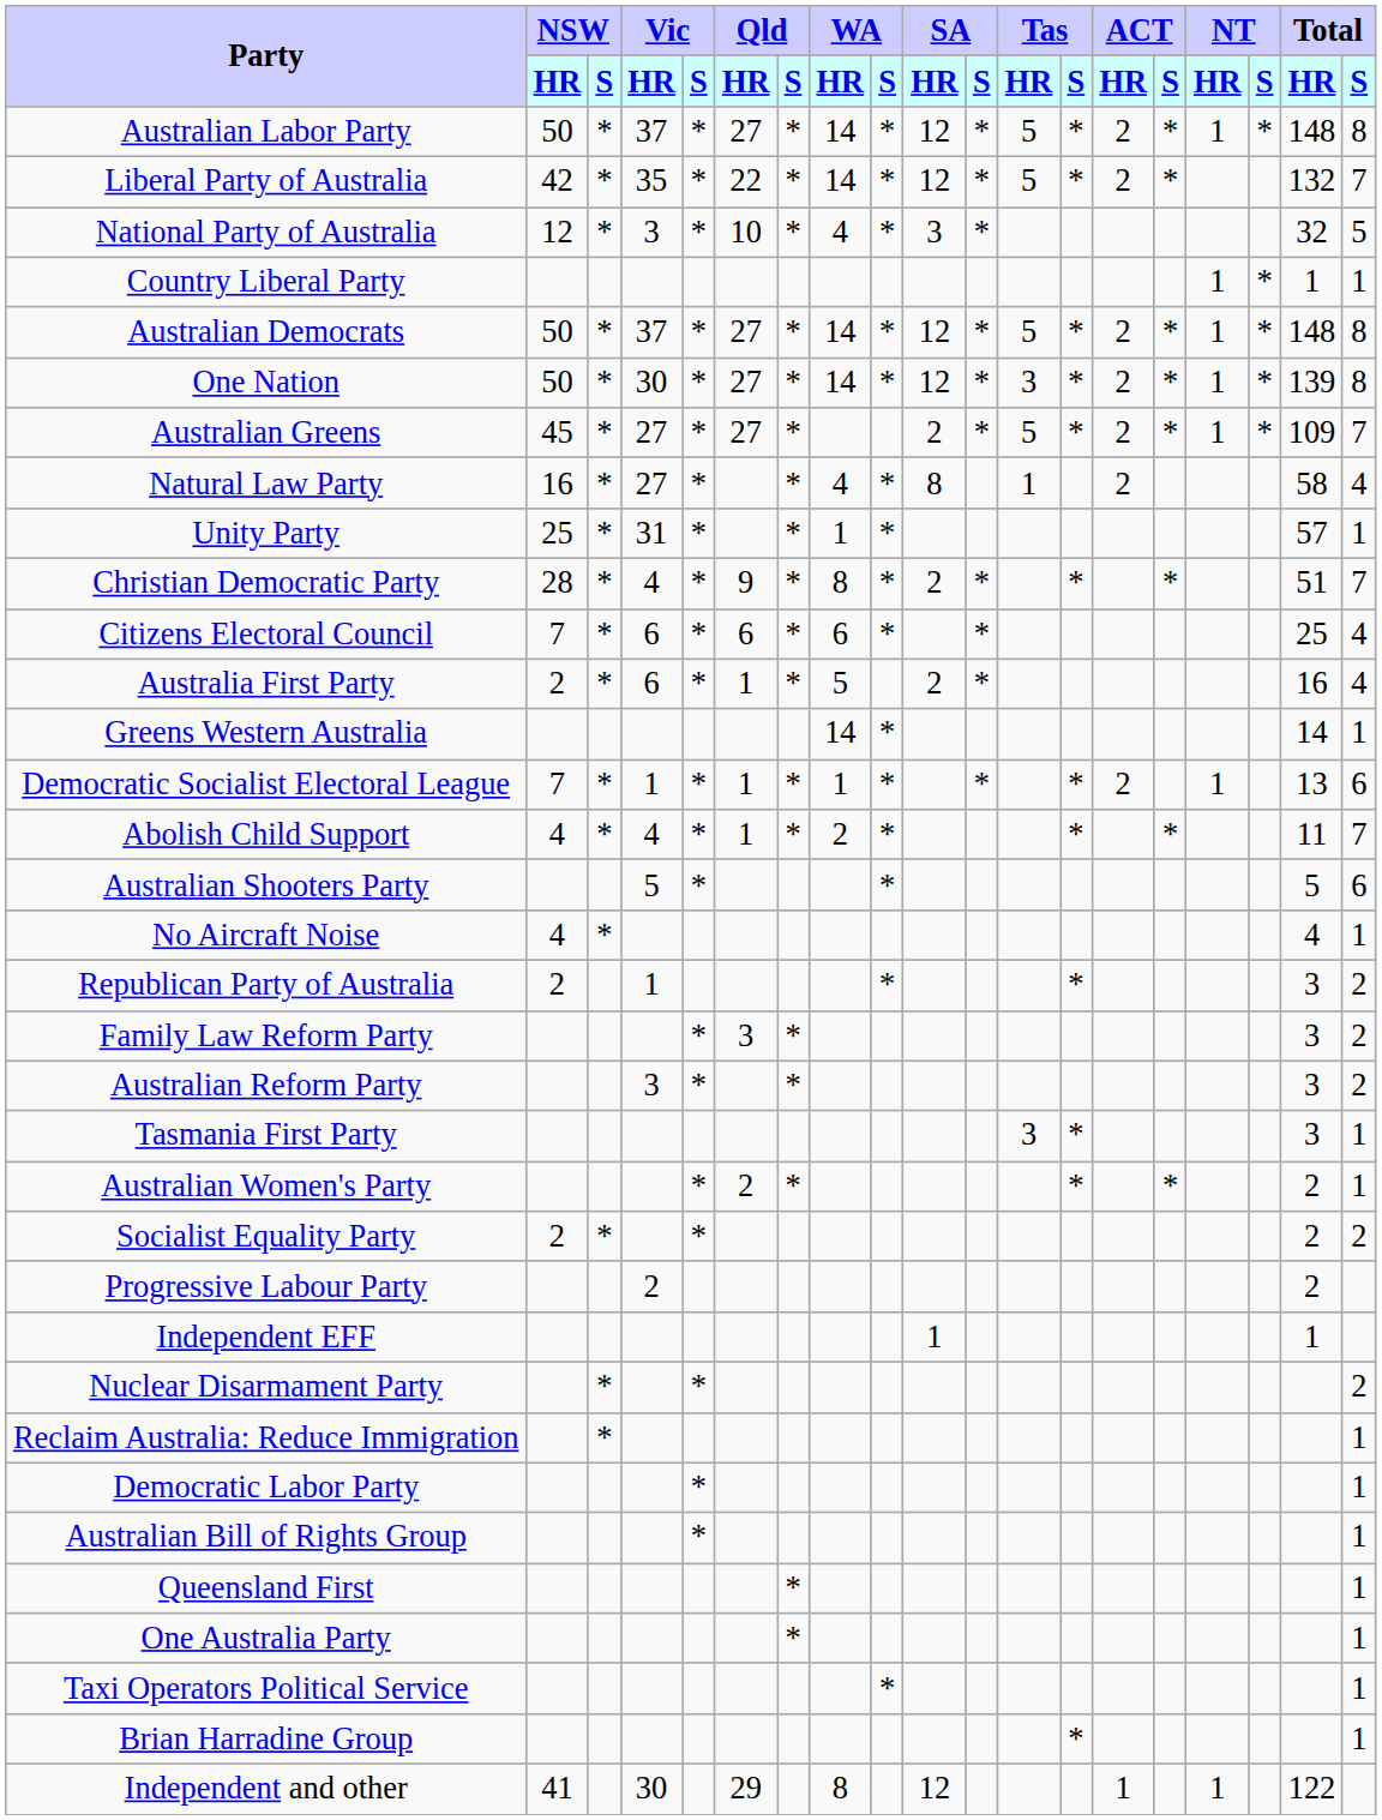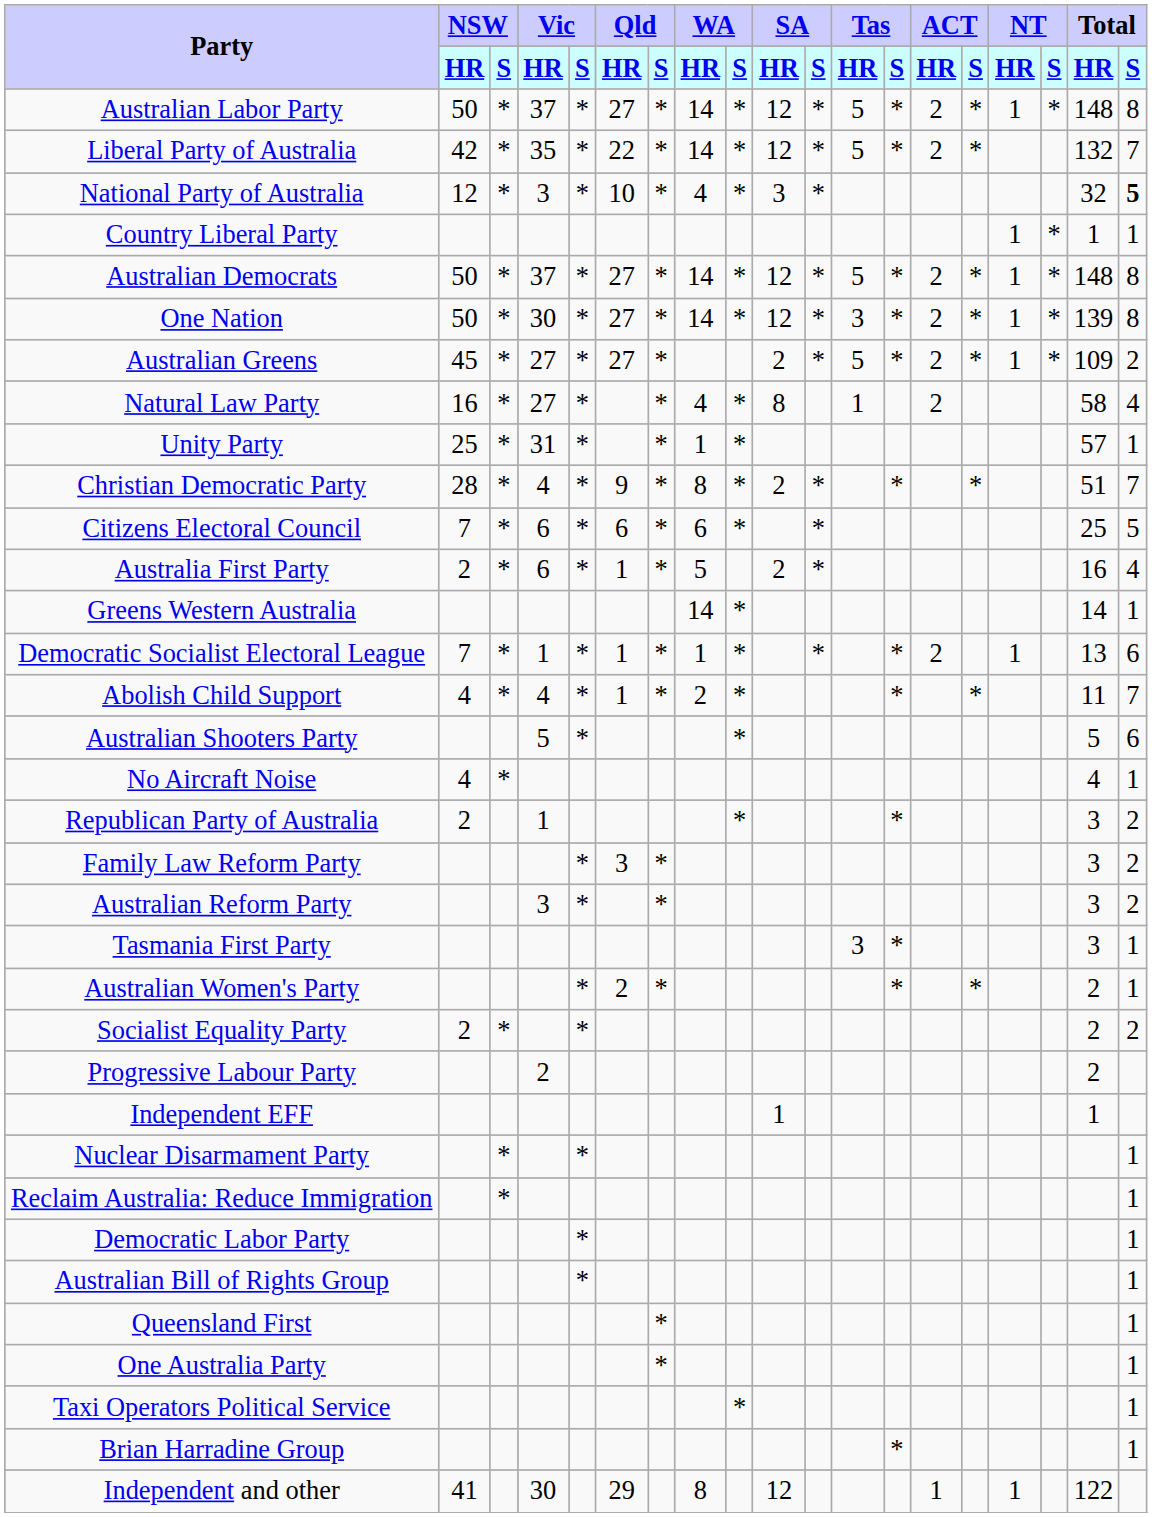 <table class="wikitable" style="text-align:center">
 <tr>
 <th rowspan="2" style="background:#ccf;">Party</th>
 <th colspan="2" style="background:#ccf;"><a href='#'>NSW</a></th>
 <th colspan="2" style="background:#ccf;"><a href='#'>Vic</a></th>
 <th colspan="2" style="background:#ccf;"><a href='#'>Qld</a></th>
 <th colspan="2" style="background:#ccf;"><a href='#'>WA</a></th>
 <th colspan="2" style="background:#ccf;"><a href='#'>SA</a></th>
 <th colspan="2" style="background:#ccf;"><a href='#'>Tas</a></th>
 <th colspan="2" style="background:#ccf;"><a href='#'>ACT</a></th>
 <th colspan="2" style="background:#ccf;"><a href='#'>NT</a></th>
 <th colspan="2" style="background:#ccf;">Total</th>
 </tr>
 <tr>
 <th style="background:#ccffff;"><a href='#'>HR</a></th>
 <th style="background:#ccffff;"><a href='#'>S</a></th>
 <th style="background:#ccffff;"><a href='#'>HR</a></th>
 <th style="background:#ccffff;"><a href='#'>S</a></th>
 <th style="background:#ccffff;"><a href='#'>HR</a></th>
 <th style="background:#ccffff;"><a href='#'>S</a></th>
 <th style="background:#ccffff;"><a href='#'>HR</a></th>
 <th style="background:#ccffff;"><a href='#'>S</a></th>
 <th style="background:#ccffff;"><a href='#'>HR</a></th>
 <th style="background:#ccffff;"><a href='#'>S</a></th>
 <th style="background:#ccffff;"><a href='#'>HR</a></th>
 <th style="background:#ccffff;"><a href='#'>S</a></th>
 <th style="background:#ccffff;"><a href='#'>HR</a></th>
 <th style="background:#ccffff;"><a href='#'>S</a></th>
 <th style="background:#ccffff;"><a href='#'>HR</a></th>
 <th style="background:#ccffff;"><a href='#'>S</a></th>
 <th style="background:#ccffff;"><a href='#'>HR</a></th>
 <th style="background:#ccffff;"><a href='#'>S</a></th>
 </tr>
 <tr>
 <td style="font-size:100%;"><a href='#'>Australian Labor Party</a></td>
 <td>50</td>
 <td>*</td>
 <td>37</td>
 <td>*</td>
 <td>27</td>
 <td>*</td>
 <td>14</td>
 <td>*</td>
 <td>12</td>
 <td>*</td>
 <td>5</td>
 <td>*</td>
 <td>2</td>
 <td>*</td>
 <td>1</td>
 <td>*</td>
 <td>148</td>
 <td>8</td>
 </tr>
 <tr>
 <td style="font-size:100%;"><a href='#'>Liberal Party of Australia</a></td>
 <td>42</td>
 <td>*</td>
 <td>35</td>
 <td>*</td>
 <td>22</td>
 <td>*</td>
 <td>14</td>
 <td>*</td>
 <td>12</td>
 <td>*</td>
 <td>5</td>
 <td>*</td>
 <td>2</td>
 <td>*</td>
 <td></td>
 <td></td>
 <td>132</td>
 <td>7</td>
 </tr>
 <tr>
 <td style="font-size:100%;"><a href='#'>National Party of Australia</a></td>
 <td>12</td>
 <td>*</td>
 <td>3</td>
 <td>*</td>
 <td>10</td>
 <td>*</td>
 <td>4</td>
 <td>*</td>
 <td>3</td>
 <td>*</td>
 <td></td>
 <td></td>
 <td></td>
 <td></td>
 <td></td>
 <td></td>
 <td>32</td>
-<td>5</td>
+<td><strong>5</strong></td>
 </tr>
 <tr>
 <td style="font-size:100%;"><a href='#'>Country Liberal Party</a></td>
 <td></td>
 <td></td>
 <td></td>
 <td></td>
 <td></td>
 <td></td>
 <td></td>
 <td></td>
 <td></td>
 <td></td>
 <td></td>
 <td></td>
 <td></td>
 <td></td>
 <td>1</td>
 <td>*</td>
 <td>1</td>
 <td>1</td>
 </tr>
 <tr>
 <td style="font-size:100%;"><a href='#'>Australian Democrats</a></td>
 <td>50</td>
 <td>*</td>
 <td>37</td>
 <td>*</td>
 <td>27</td>
 <td>*</td>
 <td>14</td>
 <td>*</td>
 <td>12</td>
 <td>*</td>
 <td>5</td>
 <td>*</td>
 <td>2</td>
 <td>*</td>
 <td>1</td>
 <td>*</td>
 <td>148</td>
 <td>8</td>
 </tr>
 <tr>
 <td style="font-size:100%;"><a href='#'>One Nation</a></td>
 <td>50</td>
 <td>*</td>
 <td>30</td>
 <td>*</td>
 <td>27</td>
 <td>*</td>
 <td>14</td>
 <td>*</td>
 <td>12</td>
 <td>*</td>
 <td>3</td>
 <td>*</td>
 <td>2</td>
 <td>*</td>
 <td>1</td>
 <td>*</td>
 <td>139</td>
 <td>8</td>
 </tr>
 <tr>
 <td style="font-size:100%;"><a href='#'>Australian Greens</a></td>
 <td>45</td>
 <td>*</td>
 <td>27</td>
 <td>*</td>
 <td>27</td>
 <td>*</td>
 <td></td>
 <td></td>
 <td>2</td>
 <td>*</td>
 <td>5</td>
 <td>*</td>
 <td>2</td>
 <td>*</td>
 <td>1</td>
 <td>*</td>
 <td>109</td>
-<td>7</td>
+<td>2</td>
 </tr>
 <tr>
 <td style="font-size:100%;"><a href='#'>Natural Law Party</a></td>
 <td>16</td>
 <td>*</td>
 <td>27</td>
 <td>*</td>
 <td></td>
 <td>*</td>
 <td>4</td>
 <td>*</td>
 <td>8</td>
 <td></td>
 <td>1</td>
 <td></td>
 <td>2</td>
 <td></td>
 <td></td>
 <td></td>
 <td>58</td>
 <td>4</td>
 </tr>
 <tr>
 <td style="font-size:100%;"><a href='#'>Unity Party</a></td>
 <td>25</td>
 <td>*</td>
 <td>31</td>
 <td>*</td>
 <td></td>
 <td>*</td>
 <td>1</td>
 <td>*</td>
 <td></td>
 <td></td>
 <td></td>
 <td></td>
 <td></td>
 <td></td>
 <td></td>
 <td></td>
 <td>57</td>
 <td>1</td>
 </tr>
 <tr>
 <td style="font-size:100%;"><a href='#'>Christian Democratic Party</a></td>
 <td>28</td>
 <td>*</td>
 <td>4</td>
 <td>*</td>
 <td>9</td>
 <td>*</td>
 <td>8</td>
 <td>*</td>
 <td>2</td>
 <td>*</td>
 <td></td>
 <td>*</td>
 <td></td>
 <td>*</td>
 <td></td>
 <td></td>
 <td>51</td>
 <td>7</td>
 </tr>
 <tr>
 <td style="font-size:100%;"><a href='#'>Citizens Electoral Council</a></td>
 <td>7</td>
 <td>*</td>
 <td>6</td>
 <td>*</td>
 <td>6</td>
 <td>*</td>
 <td>6</td>
 <td>*</td>
 <td></td>
 <td>*</td>
 <td></td>
 <td></td>
 <td></td>
 <td></td>
 <td></td>
 <td></td>
 <td>25</td>
-<td>4</td>
+<td>5</td>
 </tr>
 <tr>
 <td style="font-size:100%;"><a href='#'>Australia First Party</a></td>
 <td>2</td>
 <td>*</td>
 <td>6</td>
 <td>*</td>
 <td>1</td>
 <td>*</td>
 <td>5</td>
 <td></td>
 <td>2</td>
 <td>*</td>
 <td></td>
 <td></td>
 <td></td>
 <td></td>
 <td></td>
 <td></td>
 <td>16</td>
 <td>4</td>
 </tr>
 <tr>
 <td style="font-size:100%;"><a href='#'>Greens Western Australia</a></td>
 <td></td>
 <td></td>
 <td></td>
 <td></td>
 <td></td>
 <td></td>
 <td>14</td>
 <td>*</td>
 <td></td>
 <td></td>
 <td></td>
 <td></td>
 <td></td>
 <td></td>
 <td></td>
 <td></td>
 <td>14</td>
 <td>1</td>
 </tr>
 <tr>
 <td style="font-size:100%;"><a href='#'>Democratic Socialist Electoral League</a></td>
 <td>7</td>
 <td>*</td>
 <td>1</td>
 <td>*</td>
 <td>1</td>
 <td>*</td>
 <td>1</td>
 <td>*</td>
 <td></td>
 <td>*</td>
 <td></td>
 <td>*</td>
 <td>2</td>
 <td></td>
 <td>1</td>
 <td></td>
 <td>13</td>
 <td>6</td>
 </tr>
 <tr>
 <td style="font-size:100%;"><a href='#'>Abolish Child Support</a></td>
 <td>4</td>
 <td>*</td>
 <td>4</td>
 <td>*</td>
 <td>1</td>
 <td>*</td>
 <td>2</td>
 <td>*</td>
 <td></td>
 <td></td>
 <td></td>
 <td>*</td>
 <td></td>
 <td>*</td>
 <td></td>
 <td></td>
 <td>11</td>
 <td>7</td>
 </tr>
 <tr>
 <td style="font-size:100%;"><a href='#'>Australian Shooters Party</a></td>
 <td></td>
 <td></td>
 <td>5</td>
 <td>*</td>
 <td></td>
 <td></td>
 <td></td>
 <td>*</td>
 <td></td>
 <td></td>
 <td></td>
 <td></td>
 <td></td>
 <td></td>
 <td></td>
 <td></td>
 <td>5</td>
 <td>6</td>
 </tr>
 <tr>
 <td style="font-size:100%;"><a href='#'>No Aircraft Noise</a></td>
 <td>4</td>
 <td>*</td>
 <td></td>
 <td></td>
 <td></td>
 <td></td>
 <td></td>
 <td></td>
 <td></td>
 <td></td>
 <td></td>
 <td></td>
 <td></td>
 <td></td>
 <td></td>
 <td></td>
 <td>4</td>
 <td>1</td>
 </tr>
 <tr>
 <td style="font-size:100%;"><a href='#'>Republican Party of Australia</a></td>
 <td>2</td>
 <td></td>
 <td>1</td>
 <td></td>
 <td></td>
 <td></td>
 <td></td>
 <td>*</td>
 <td></td>
 <td></td>
 <td></td>
 <td>*</td>
 <td></td>
 <td></td>
 <td></td>
 <td></td>
 <td>3</td>
 <td>2</td>
 </tr>
 <tr>
 <td style="font-size:100%;"><a href='#'>Family Law Reform Party</a></td>
 <td></td>
 <td></td>
 <td></td>
 <td>*</td>
 <td>3</td>
 <td>*</td>
 <td></td>
 <td></td>
 <td></td>
 <td></td>
 <td></td>
 <td></td>
 <td></td>
 <td></td>
 <td></td>
 <td></td>
 <td>3</td>
 <td>2</td>
 </tr>
 <tr>
 <td style="font-size:100%;"><a href='#'>Australian Reform Party</a></td>
 <td></td>
 <td></td>
 <td>3</td>
 <td>*</td>
 <td></td>
 <td>*</td>
 <td></td>
 <td></td>
 <td></td>
 <td></td>
 <td></td>
 <td></td>
 <td></td>
 <td></td>
 <td></td>
 <td></td>
 <td>3</td>
 <td>2</td>
 </tr>
 <tr>
 <td style="font-size:100%;"><a href='#'>Tasmania First Party</a></td>
 <td></td>
 <td></td>
 <td></td>
 <td></td>
 <td></td>
 <td></td>
 <td></td>
 <td></td>
 <td></td>
 <td></td>
 <td>3</td>
 <td>*</td>
 <td></td>
 <td></td>
 <td></td>
 <td></td>
 <td>3</td>
 <td>1</td>
 </tr>
 <tr>
 <td style="font-size:100%;"><a href='#'>Australian Women's Party</a></td>
 <td></td>
 <td></td>
 <td></td>
 <td>*</td>
 <td>2</td>
 <td>*</td>
 <td></td>
 <td></td>
 <td></td>
 <td></td>
 <td></td>
 <td>*</td>
 <td></td>
 <td>*</td>
 <td></td>
 <td></td>
 <td>2</td>
 <td>1</td>
 </tr>
 <tr>
 <td style="font-size:100%;"><a href='#'>Socialist Equality Party</a></td>
 <td>2</td>
 <td>*</td>
 <td></td>
 <td>*</td>
 <td></td>
 <td></td>
 <td></td>
 <td></td>
 <td></td>
 <td></td>
 <td></td>
 <td></td>
 <td></td>
 <td></td>
 <td></td>
 <td></td>
 <td>2</td>
 <td>2</td>
 </tr>
 <tr>
 <td style="font-size:100%;"><a href='#'>Progressive Labour Party</a></td>
 <td></td>
 <td></td>
 <td>2</td>
 <td></td>
 <td></td>
 <td></td>
 <td></td>
 <td></td>
 <td></td>
 <td></td>
 <td></td>
 <td></td>
 <td></td>
 <td></td>
 <td></td>
 <td></td>
 <td>2</td>
 <td></td>
 </tr>
 <tr>
 <td style="font-size:100%;"><a href='#'>Independent EFF</a></td>
 <td></td>
 <td></td>
 <td></td>
 <td></td>
 <td></td>
 <td></td>
 <td></td>
 <td></td>
 <td>1</td>
 <td></td>
 <td></td>
 <td></td>
 <td></td>
 <td></td>
 <td></td>
 <td></td>
 <td>1</td>
 <td></td>
 </tr>
 <tr>
 <td style="font-size:100%;"><a href='#'>Nuclear Disarmament Party</a></td>
 <td></td>
 <td>*</td>
 <td></td>
 <td>*</td>
 <td></td>
 <td></td>
 <td></td>
 <td></td>
 <td></td>
 <td></td>
 <td></td>
 <td></td>
 <td></td>
 <td></td>
 <td></td>
 <td></td>
 <td></td>
-<td>2</td>
+<td>1</td>
 </tr>
 <tr>
 <td style="font-size:100%;"><a href='#'>Reclaim Australia: Reduce Immigration</a></td>
 <td></td>
 <td>*</td>
 <td></td>
 <td></td>
 <td></td>
 <td></td>
 <td></td>
 <td></td>
 <td></td>
 <td></td>
 <td></td>
 <td></td>
 <td></td>
 <td></td>
 <td></td>
 <td></td>
 <td></td>
 <td>1</td>
 </tr>
 <tr>
 <td style="font-size:100%;"><a href='#'>Democratic Labor Party</a></td>
 <td></td>
 <td></td>
 <td></td>
 <td>*</td>
 <td></td>
 <td></td>
 <td></td>
 <td></td>
 <td></td>
 <td></td>
 <td></td>
 <td></td>
 <td></td>
 <td></td>
 <td></td>
 <td></td>
 <td></td>
 <td>1</td>
 </tr>
 <tr>
 <td style="font-size:100%;"><a href='#'>Australian Bill of Rights Group</a></td>
 <td></td>
 <td></td>
 <td></td>
 <td>*</td>
 <td></td>
 <td></td>
 <td></td>
 <td></td>
 <td></td>
 <td></td>
 <td></td>
 <td></td>
 <td></td>
 <td></td>
 <td></td>
 <td></td>
 <td></td>
 <td>1</td>
 </tr>
 <tr>
 <td style="font-size:100%;"><a href='#'>Queensland First</a></td>
 <td></td>
 <td></td>
 <td></td>
 <td></td>
 <td></td>
 <td>*</td>
 <td></td>
 <td></td>
 <td></td>
 <td></td>
 <td></td>
 <td></td>
 <td></td>
 <td></td>
 <td></td>
 <td></td>
 <td></td>
 <td>1</td>
 </tr>
 <tr>
 <td style="font-size:100%;"><a href='#'>One Australia Party</a></td>
 <td></td>
 <td></td>
 <td></td>
 <td></td>
 <td></td>
 <td>*</td>
 <td></td>
 <td></td>
 <td></td>
 <td></td>
 <td></td>
 <td></td>
 <td></td>
 <td></td>
 <td></td>
 <td></td>
 <td></td>
 <td>1</td>
 </tr>
 <tr>
 <td style="font-size:100%;"><a href='#'>Taxi Operators Political Service</a></td>
 <td></td>
 <td></td>
 <td></td>
 <td></td>
 <td></td>
 <td></td>
 <td></td>
 <td>*</td>
 <td></td>
 <td></td>
 <td></td>
 <td></td>
 <td></td>
 <td></td>
 <td></td>
 <td></td>
 <td></td>
 <td>1</td>
 </tr>
 <tr>
 <td style="font-size:100%;"><a href='#'>Brian Harradine Group</a></td>
 <td></td>
 <td></td>
 <td></td>
 <td></td>
 <td></td>
 <td></td>
 <td></td>
 <td></td>
 <td></td>
 <td></td>
 <td></td>
 <td>*</td>
 <td></td>
 <td></td>
 <td></td>
 <td></td>
 <td></td>
 <td>1</td>
 </tr>
 <tr>
 <td style="font-size:100%;"><a href='#'>Independent</a> and other</td>
 <td>41</td>
 <td></td>
 <td>30</td>
 <td></td>
 <td>29</td>
 <td></td>
 <td>8</td>
 <td></td>
 <td>12</td>
 <td></td>
 <td></td>
 <td></td>
 <td>1</td>
 <td></td>
 <td>1</td>
 <td></td>
 <td>122</td>
 <td></td>
 </tr>
 <tr>
 </tr>
 </table>
